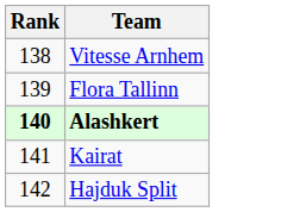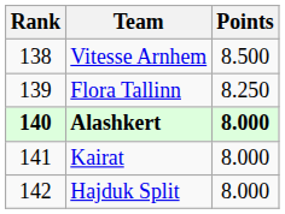 <table class="wikitable" style="text-align: center;">
 <tr>
 <th>Rank</th>
 <th>Team</th>
+<th>Points</th>
 </tr>
 <tr>
 <td>138</td>
 <td align=left> <a href='#'>Vitesse Arnhem</a></td>
+<td>8.500</td>
 </tr>
 <tr>
 <td>139</td>
 <td align=left> <a href='#'>Flora Tallinn</a></td>
+<td>8.250</td>
 </tr>
 <tr bgcolor="#ddffdd" style="font-weight:bold">
 <td>140</td>
 <td align=left> <strong>Alashkert</strong></td>
+<td>8.000</td>
 </tr>
 <tr>
 <td>141</td>
 <td align=left> <a href='#'>Kairat</a></td>
+<td>8.000</td>
 </tr>
 <tr>
 <td>142</td>
 <td align=left> <a href='#'>Hajduk Split</a></td>
+<td>8.000</td>
 </tr>
 </table>
